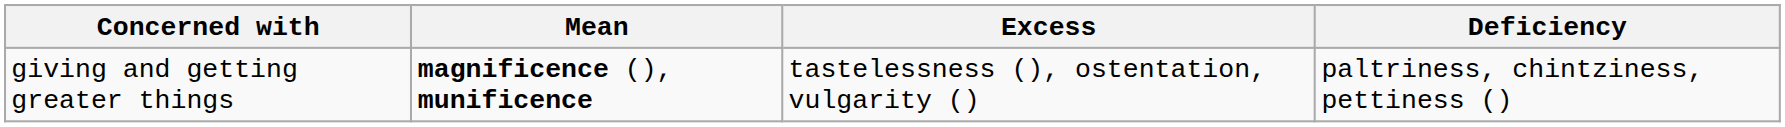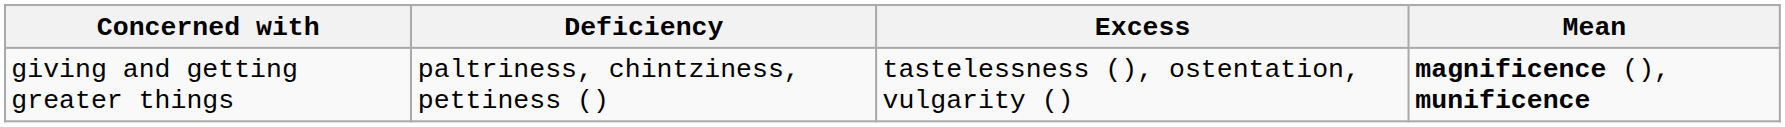 <table class="wikitable">
 <tr>
 <th>Concerned with</th>
+<th>Deficiency</th>
+<th>Excess</th>
 <th>Mean</th>
-<th>Excess</th>
-<th>Deficiency</th>
 </tr>
 <tr>
 <td>giving and getting greater things</td>
+<td>paltriness, chintziness, pettiness ()</td>
+<td>tastelessness (), ostentation, vulgarity ()</td>
 <td><strong>magnificence</strong> (), <strong>munificence</strong></td>
-<td>tastelessness (), ostentation, vulgarity ()</td>
-<td>paltriness, chintziness, pettiness ()</td>
 </tr>
 </table>
